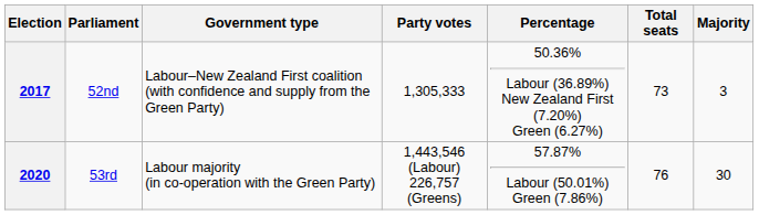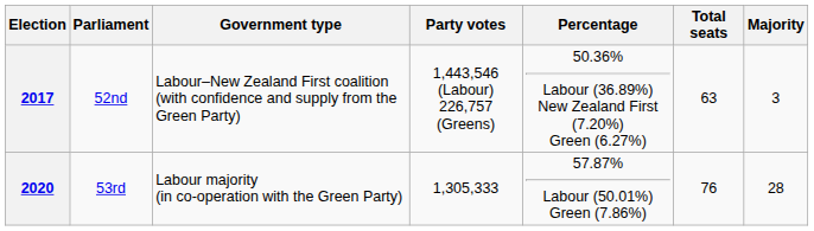 <table class="wikitable">
 <tr>
 <th scope="col" style="text-align:center;">Election</th>
 <th scope="col" style="text-align:center;">Parliament</th>
 <th>Government type</th>
 <th scope="col" style="text-align:center;">Party votes</th>
 <th scope="col" style="text-align:center;">Percentage</th>
 <th scope="col" style="text-align:center;">Total seats</th>
 <th scope="col" style="text-align:center;">Majority</th>
 </tr>
 <tr>
 <th scope="row" style="text-align:center;"><a href='#'>2017</a></th>
 <td align=center><a href='#'>52nd</a></td>
 <td>Labour–New Zealand First coalition<br>(with confidence and supply from the Green Party)</td>
-<td align=center>1,305,333</td>
+<td align=center>1,443,546 (Labour)<br>226,757 (Greens)</td>
 <td align=center>50.36%<hr>Labour (36.89%)<br>New Zealand First (7.20%)<br>Green (6.27%)</td>
-<td align=center>73</td>
+<td align=center>63</td>
 <td align=center>3</td>
 </tr>
 <tr>
 <th scope="row" style="text-align:center;"><a href='#'>2020</a></th>
 <td align=center><a href='#'>53rd</a></td>
 <td>Labour majority<br>(in co-operation with the Green Party)</td>
-<td align=center>1,443,546 (Labour)<br>226,757 (Greens)</td>
+<td align=center>1,305,333</td>
 <td align=center>57.87%<hr>Labour (50.01%)<br>Green (7.86%)</td>
 <td align=center>76</td>
-<td align=center>30</td>
+<td align=center>28</td>
 </tr>
 </table>
